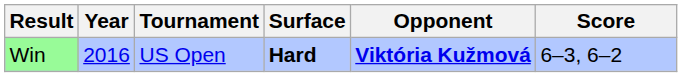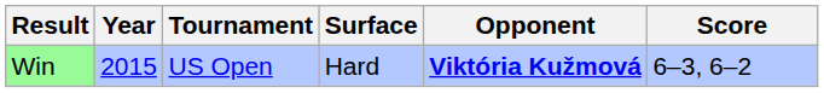 <table class="sortable wikitable">
 <tr>
 <th>Result</th>
 <th>Year</th>
 <th>Tournament</th>
 <th>Surface</th>
 <th>Opponent</th>
 <th class=unsortable width=100>Score</th>
 </tr>
 <tr style="background:#b2c8ff;">
 <td bgcolor=98FB98>Win</td>
-<td><a href='#'>2016</a></td>
+<td><a href='#'>2015</a></td>
 <td><a href='#'>US Open</a></td>
-<td><strong>Hard</strong></td>
+<td>Hard</td>
 <td><strong> <a href='#'>Viktória Kužmová</a></strong></td>
 <td>6–3, 6–2</td>
 </tr>
 </table>
